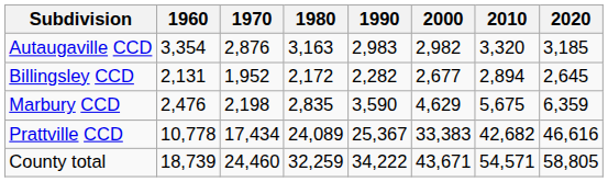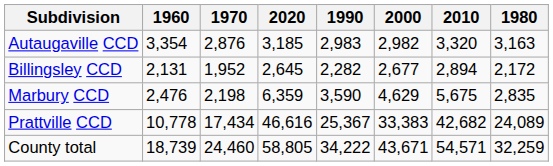 <table class="wikitable sortable col2right col3right col4right col5right col6right col7right col8right">
 <tr>
 <th>Subdivision</th>
 <th>1960<br></th>
 <th>1970<br></th>
-<th>1980<br></th>
+<th>2020<br></th>
 <th>1990<br></th>
 <th>2000<br></th>
 <th>2010<br></th>
-<th>2020<br></th>
+<th>1980<br></th>
 </tr>
 <tr>
 <td><a href='#'>Autaugaville</a> <a href='#'>CCD</a></td>
 <td>3,354</td>
 <td>2,876</td>
-<td>3,163</td>
+<td>3,185</td>
 <td>2,983</td>
 <td>2,982</td>
 <td>3,320</td>
-<td>3,185</td>
+<td>3,163</td>
 </tr>
 <tr>
 <td><a href='#'>Billingsley</a> <a href='#'>CCD</a></td>
 <td>2,131</td>
 <td>1,952</td>
-<td>2,172</td>
+<td>2,645</td>
 <td>2,282</td>
 <td>2,677</td>
 <td>2,894</td>
-<td>2,645</td>
+<td>2,172</td>
 </tr>
 <tr>
 <td><a href='#'>Marbury</a> <a href='#'>CCD</a></td>
 <td>2,476</td>
 <td>2,198</td>
-<td>2,835</td>
+<td>6,359</td>
 <td>3,590</td>
 <td>4,629</td>
 <td>5,675</td>
-<td>6,359</td>
+<td>2,835</td>
 </tr>
 <tr>
 <td><a href='#'>Prattville</a> <a href='#'>CCD</a></td>
 <td>10,778</td>
 <td>17,434</td>
-<td>24,089</td>
+<td>46,616</td>
 <td>25,367</td>
 <td>33,383</td>
 <td>42,682</td>
-<td>46,616</td>
+<td>24,089</td>
 </tr>
 <tr>
 <td>County total</td>
 <td>18,739</td>
 <td>24,460</td>
-<td>32,259</td>
+<td>58,805</td>
 <td>34,222</td>
 <td>43,671</td>
 <td>54,571</td>
-<td>58,805</td>
+<td>32,259</td>
 </tr>
 </table>
